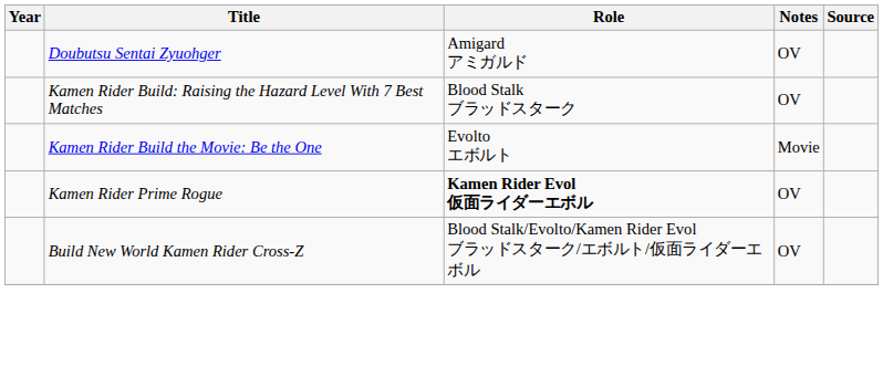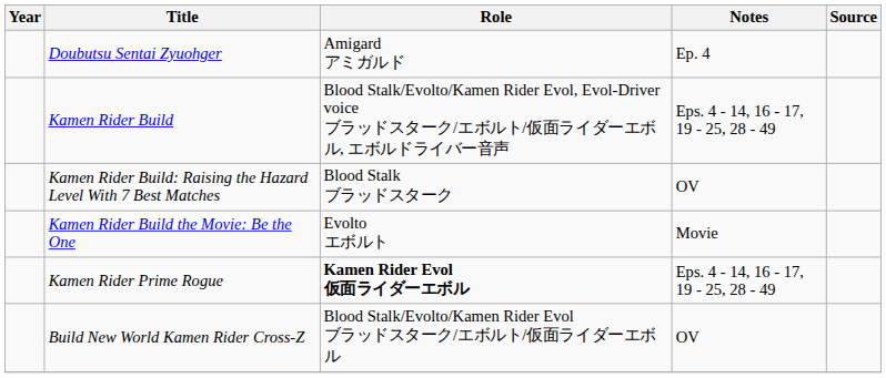 <table class="wikitable sortable plainrowheaders">
 <tr>
 <th>Year</th>
 <th>Title</th>
 <th>Role</th>
 <th class="unsortable">Notes</th>
 <th class="unsortable">Source</th>
 </tr>
 <tr>
 <td></td>
 <td><em><a href='#'>Doubutsu Sentai Zyuohger</a></em></td>
 <td>Amigard<br>アミガルド</td>
-<td>OV</td>
+<td>Ep. 4</td>
+<td></td>
+</tr>
+<tr>
+<td></td>
+<td><em><a href='#'>Kamen Rider Build</a></em></td>
+<td>Blood Stalk/Evolto/Kamen Rider Evol, Evol-Driver voice<br>ブラッドスターク/エボルト/仮面ライダーエボル, エボルドライバー音声</td>
+<td>Eps. 4 - 14, 16 - 17, 19 - 25, 28 - 49</td>
 <td></td>
 </tr>
 <tr>
 <td></td>
 <td><em>Kamen Rider Build: Raising the Hazard Level With 7 Best Matches</em></td>
 <td>Blood Stalk<br>ブラッドスターク</td>
 <td>OV</td>
 <td></td>
 </tr>
 <tr>
 <td></td>
 <td><em><a href='#'>Kamen Rider Build the Movie: Be the One</a></em></td>
 <td>Evolto<br>エボルト</td>
 <td>Movie</td>
 <td></td>
 </tr>
 <tr>
 <td></td>
 <td><em>Kamen Rider Prime Rogue</em></td>
 <td><strong>Kamen Rider Evol<br>仮面ライダーエボル</strong></td>
-<td>OV</td>
+<td>Eps. 4 - 14, 16 - 17, 19 - 25, 28 - 49</td>
 <td></td>
 </tr>
 <tr>
 <td></td>
 <td><em>Build New World Kamen Rider Cross-Z </em></td>
 <td>Blood Stalk/Evolto/Kamen Rider Evol<br>ブラッドスターク/エボルト/仮面ライダーエボル</td>
 <td>OV</td>
 <td></td>
 </tr>
 <tr>
 </tr>
 </table>
